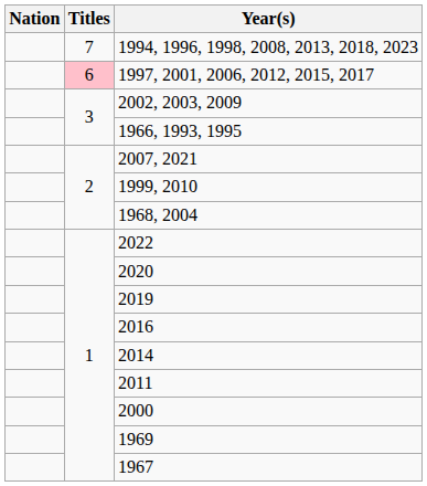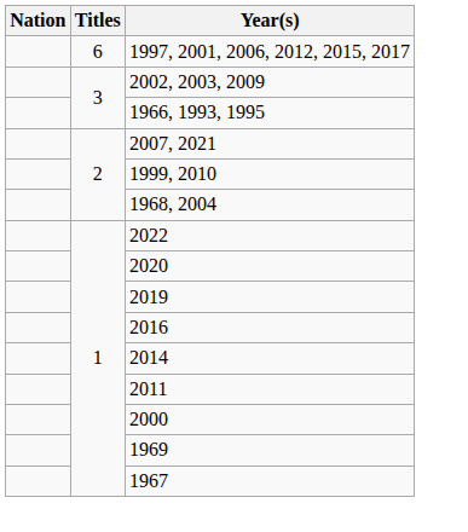 <table class="wikitable" style="text-align:left;">
 <tr>
 <th>Nation</th>
 <th>Titles</th>
 <th>Year(s)</th>
 </tr>
 <tr>
 <td></td>
-<td rowspan="1" align="center">7</td>
-<td>1994, 1996, 1998, 2008, 2013, 2018, 2023</td>
-</tr>
-<tr>
-<td></td>
-<td rowspan="1" align="center" style="background: pink;">6</td>
+<td rowspan="1" align="center">6</td>
 <td>1997, 2001, 2006, 2012, 2015, 2017</td>
 </tr>
 <tr>
 <td></td>
 <td rowspan="2" align="center">3</td>
 <td>2002, 2003, 2009</td>
 </tr>
 <tr>
 <td></td>
 <td>1966, 1993, 1995</td>
 </tr>
 <tr>
 <td></td>
 <td rowspan="3" align="center">2</td>
 <td>2007, 2021</td>
 </tr>
 <tr>
 <td></td>
 <td>1999, 2010</td>
 </tr>
 <tr>
 <td></td>
 <td>1968, 2004</td>
 </tr>
 <tr>
 <td></td>
 <td rowspan="9" align="center">1</td>
 <td>2022</td>
 </tr>
 <tr>
 <td></td>
 <td>2020</td>
 </tr>
 <tr>
 <td></td>
 <td>2019</td>
 </tr>
 <tr>
 <td></td>
 <td>2016</td>
 </tr>
 <tr>
 <td></td>
 <td>2014</td>
 </tr>
 <tr>
 <td></td>
 <td>2011</td>
 </tr>
 <tr>
 <td></td>
 <td>2000</td>
 </tr>
 <tr>
 <td></td>
 <td>1969</td>
 </tr>
 <tr>
 <td></td>
 <td>1967</td>
 </tr>
 </table>
